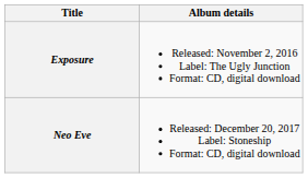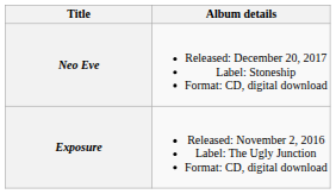 <table class="wikitable plainrowheaders" style="text-align:center;">
 <tr>
 <th scope="col" style="width:12em;">Title</th>
 <th scope="col">Album details</th>
 </tr>
 <tr>
+<th scope="row"><em>Neo Eve</em></th>
+<td><br><ul><li>Released: December 20, 2017</li><li>Label: Stoneship</li><li>Format: CD, digital download</li></ul></td>
+</tr>
+<tr>
 <th scope="row"><em>Exposure</em></th>
 <td><br><ul><li>Released: November 2, 2016</li><li>Label: The Ugly Junction</li><li>Format: CD, digital download</li></ul></td>
 </tr>
-<tr>
-<th scope="row"><em>Neo Eve</em></th>
-<td><br><ul><li>Released: December 20, 2017</li><li>Label: Stoneship</li><li>Format: CD, digital download</li></ul></td>
-</tr>
 </table>
